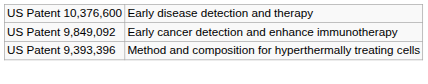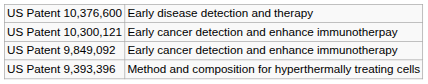 <table class="wikitable">
 <tr>
 <td>US Patent 10,376,600</td>
 <td>Early disease detection and therapy</td>
+</tr>
+<tr>
+<td>US Patent 10,300,121</td>
+<td>Early cancer detection and enhance immunotherpay</td>
 </tr>
 <tr>
 <td>US Patent 9,849,092</td>
 <td>Early cancer detection and enhance immunotherapy</td>
 </tr>
 <tr>
 <td>US Patent 9,393,396</td>
 <td>Method and composition for hyperthermally treating cells</td>
 </tr>
 </table>
